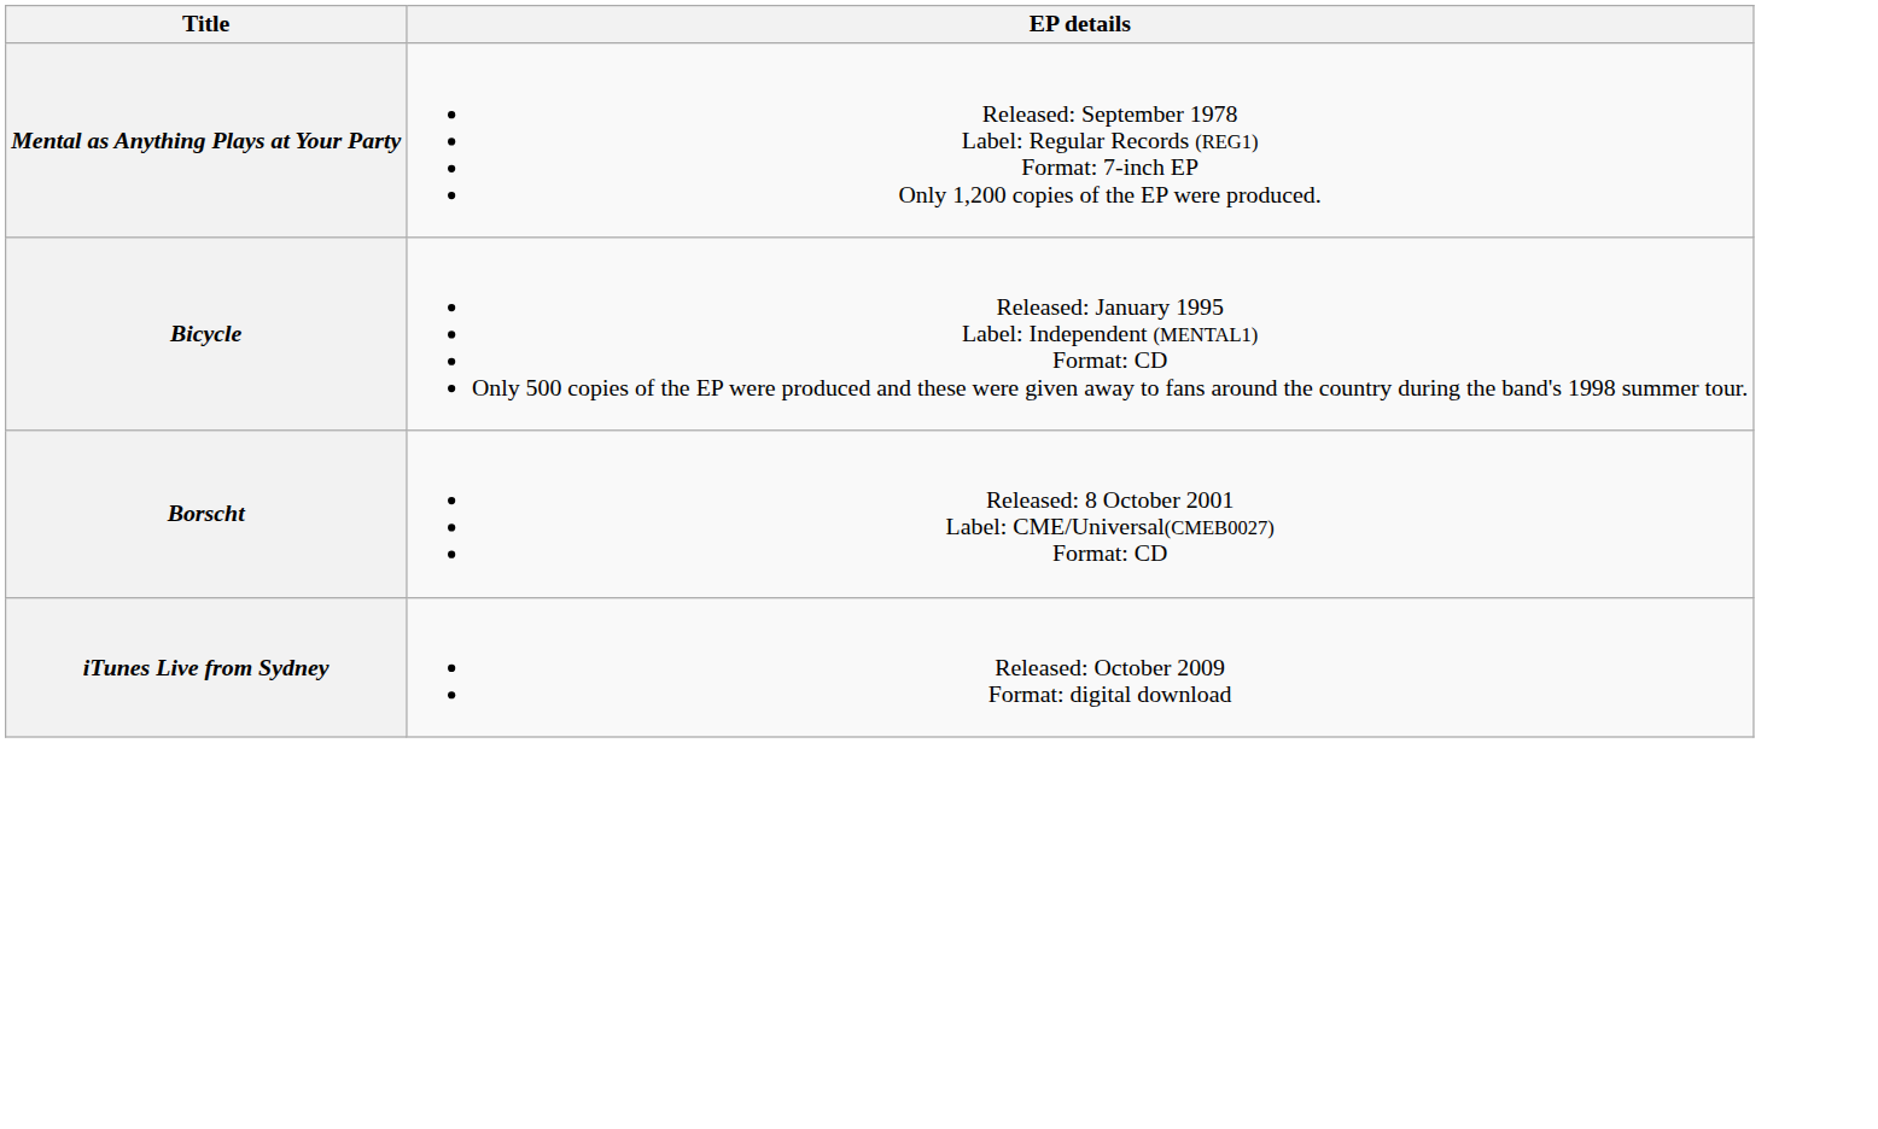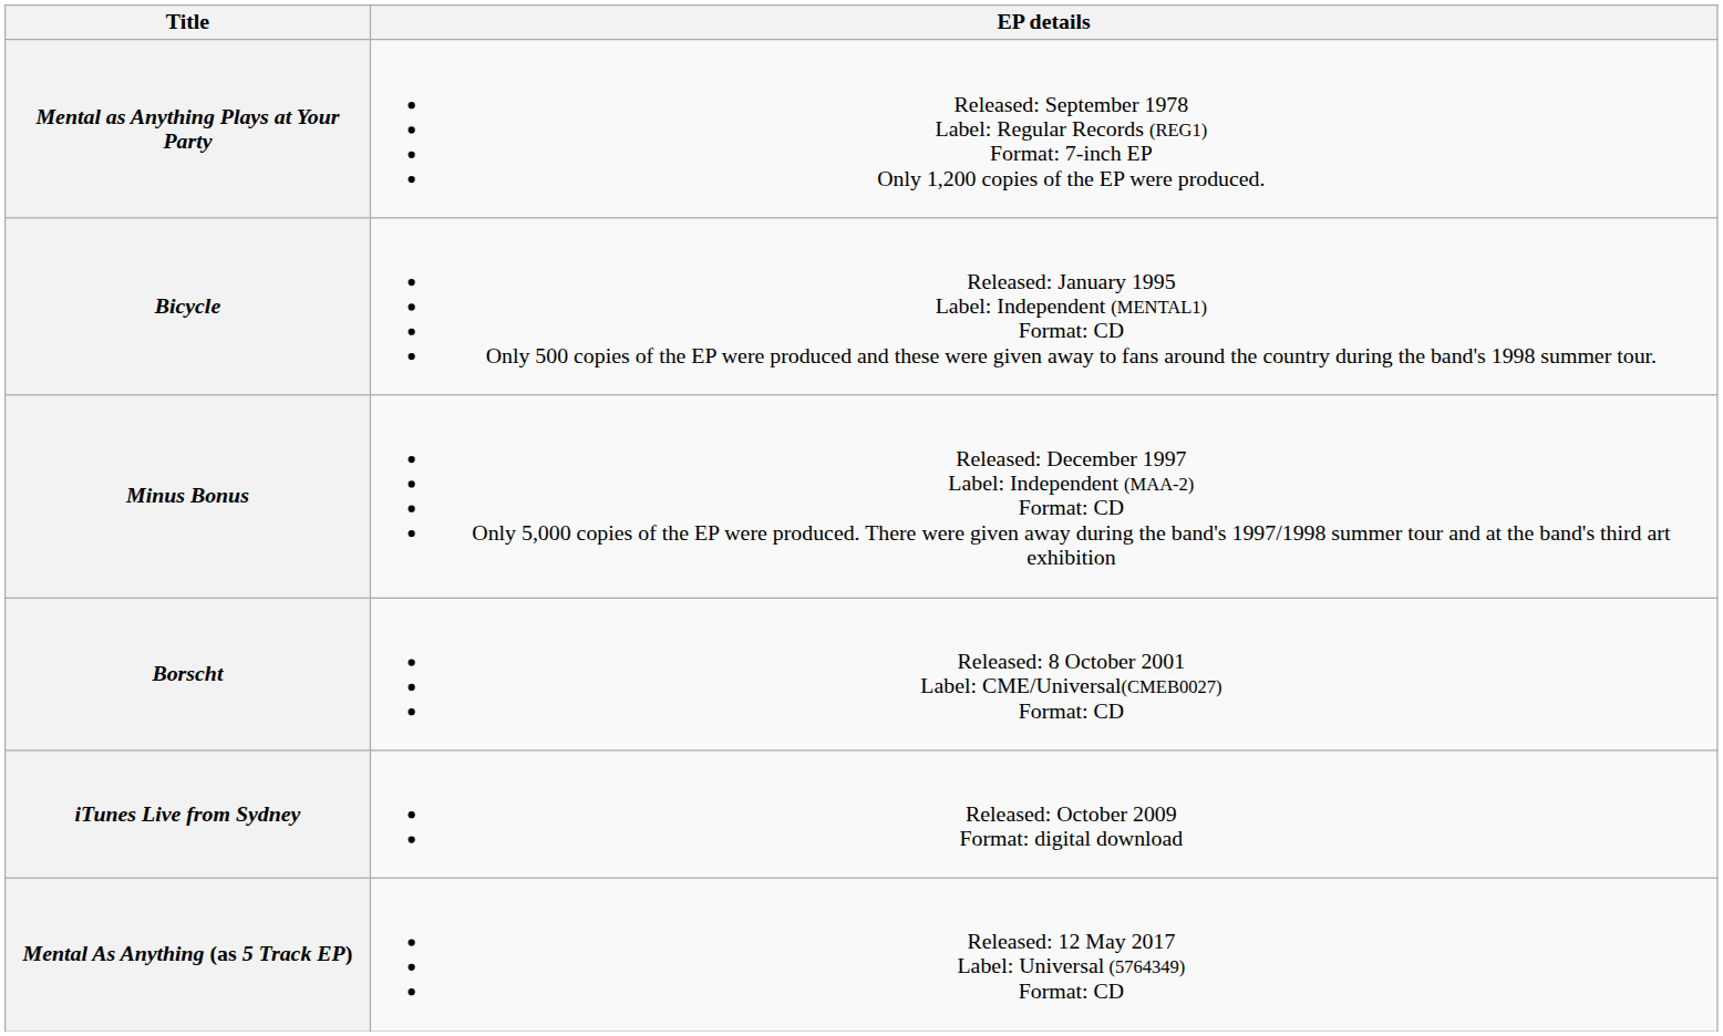 <table class="wikitable plainrowheaders" style="text-align:center;" border="1">
 <tr>
 <th>Title</th>
 <th>EP details</th>
 </tr>
 <tr>
 <th scope="row"><em>Mental as Anything Plays at Your Party</em></th>
 <td><br><ul><li>Released: September 1978</li><li>Label: Regular Records <small>(REG1)</small></li><li>Format: 7-inch EP</li><li>Only 1,200 copies of the EP were produced.</li></ul></td>
 </tr>
 <tr>
 <th scope="row"><em>Bicycle</em></th>
 <td><br><ul><li>Released: January 1995</li><li>Label: Independent <small>(MENTAL1)</small></li><li>Format: CD</li><li>Only 500 copies of the EP were produced and these were given away to fans around the country during the band's 1998 summer tour.</li></ul></td>
 </tr>
 <tr>
+<th scope="row"><em>Minus Bonus</em></th>
+<td><br><ul><li>Released: December 1997</li><li>Label: Independent <small>(MAA-2)</small></li><li>Format: CD</li><li>Only 5,000 copies of the EP were produced. There were given away during the band's 1997/1998 summer tour and at the band's third art exhibition</li></ul></td>
+</tr>
+<tr>
 <th scope="row"><em>Borscht</em></th>
 <td><br><ul><li>Released: 8 October 2001</li><li>Label: CME/Universal<small>(CMEB0027)</small></li><li>Format: CD</li></ul></td>
 </tr>
 <tr>
 <th scope="row"><em>iTunes Live from Sydney</em></th>
 <td><br><ul><li>Released: October 2009</li><li>Format: digital download</li></ul></td>
 </tr>
+<tr>
+<th scope="row"><em>Mental As Anything</em> (as <em>5 Track EP</em>)</th>
+<td><br><ul><li>Released: 12 May 2017</li><li>Label: Universal<small> (5764349) </small></li><li>Format: CD</li></ul></td>
+</tr>
 </table>
